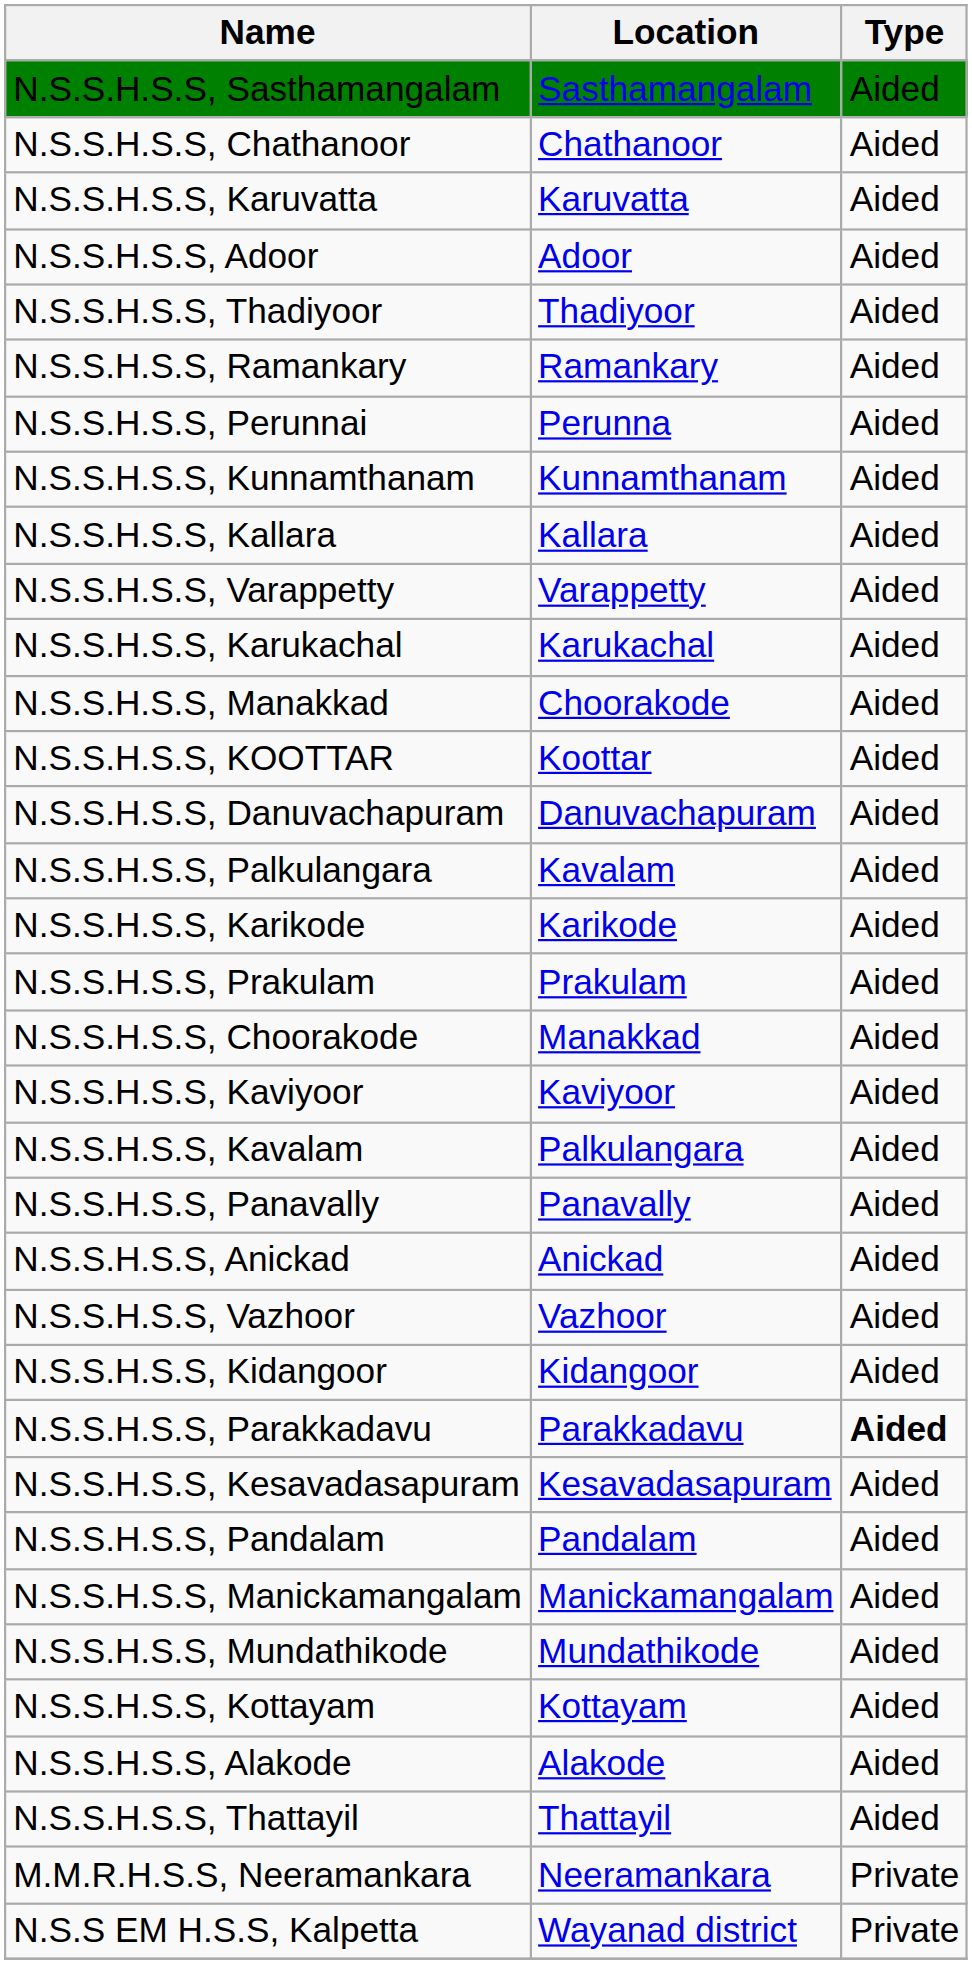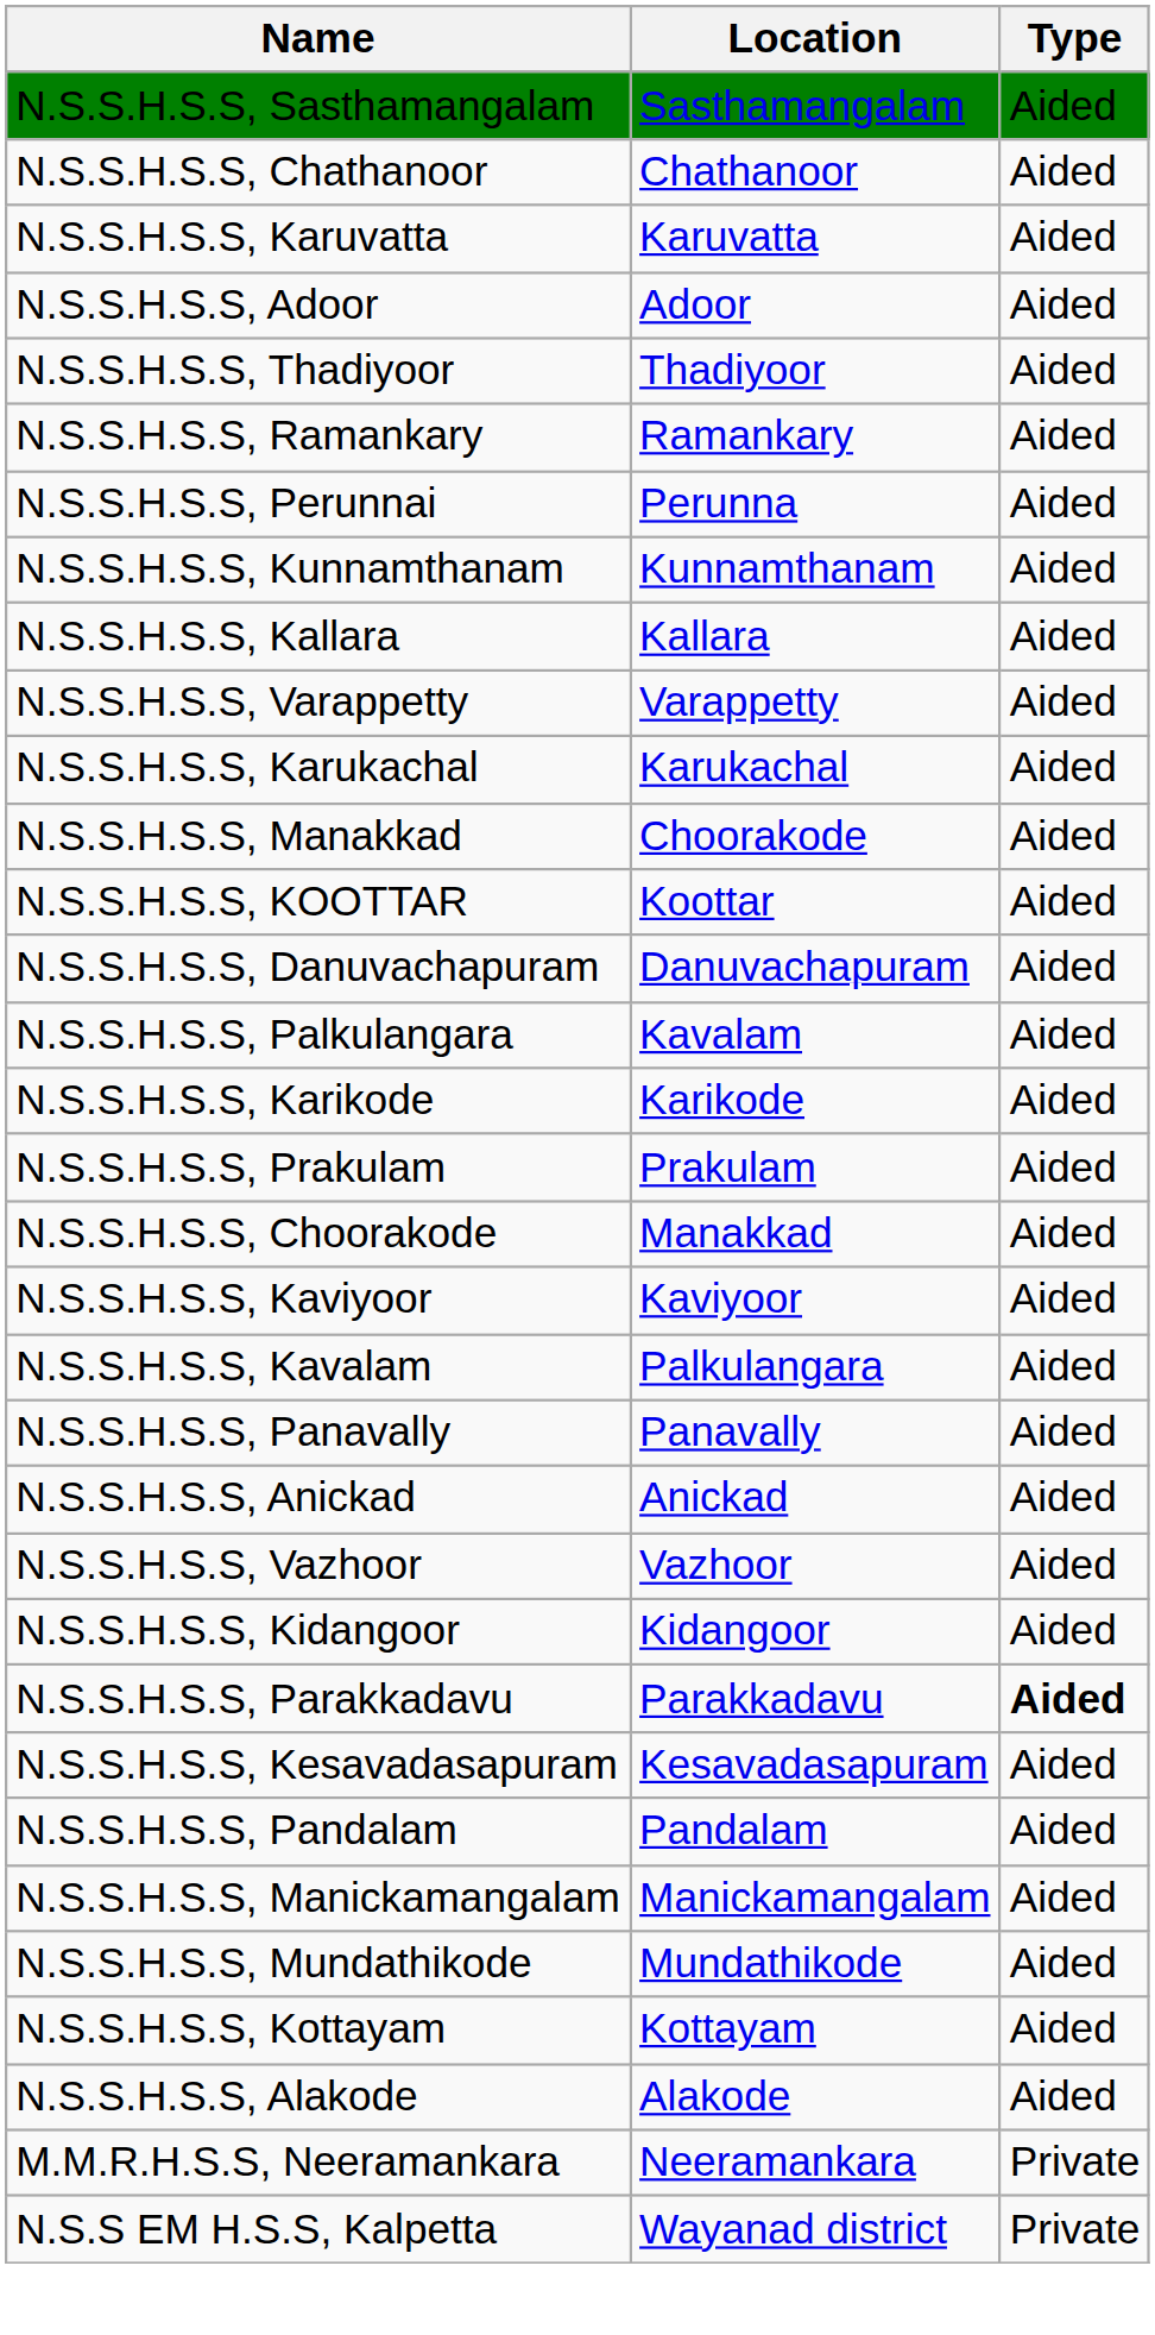 <table class="wikitable sortable">
 <tr>
 <th>Name</th>
 <th>Location</th>
 <th>Type</th>
 </tr>
 <tr style="background:green;"|>
 <td>N.S.S.H.S.S, Sasthamangalam</td>
 <td><a href='#'>Sasthamangalam</a></td>
 <td>Aided</td>
 </tr>
 <tr>
 <td>N.S.S.H.S.S, Chathanoor</td>
 <td><a href='#'>Chathanoor</a></td>
 <td>Aided</td>
 </tr>
 <tr>
 <td>N.S.S.H.S.S, Karuvatta</td>
 <td><a href='#'>Karuvatta</a></td>
 <td>Aided</td>
 </tr>
 <tr>
 <td>N.S.S.H.S.S, Adoor</td>
 <td><a href='#'>Adoor</a></td>
 <td>Aided</td>
 </tr>
 <tr>
 <td>N.S.S.H.S.S, Thadiyoor</td>
 <td><a href='#'>Thadiyoor</a></td>
 <td>Aided</td>
 </tr>
 <tr>
 <td>N.S.S.H.S.S, Ramankary</td>
 <td><a href='#'>Ramankary</a></td>
 <td>Aided</td>
 </tr>
 <tr>
 <td>N.S.S.H.S.S, Perunnai</td>
 <td><a href='#'>Perunna</a></td>
 <td>Aided</td>
 </tr>
 <tr>
 <td>N.S.S.H.S.S, Kunnamthanam</td>
 <td><a href='#'>Kunnamthanam</a></td>
 <td>Aided</td>
 </tr>
 <tr>
 <td>N.S.S.H.S.S, Kallara</td>
 <td><a href='#'>Kallara</a></td>
 <td>Aided</td>
 </tr>
 <tr>
 <td>N.S.S.H.S.S, Varappetty</td>
 <td><a href='#'>Varappetty</a></td>
 <td>Aided</td>
 </tr>
 <tr>
 <td>N.S.S.H.S.S, Karukachal</td>
 <td><a href='#'>Karukachal</a></td>
 <td>Aided</td>
 </tr>
 <tr>
 <td>N.S.S.H.S.S, Manakkad</td>
 <td><a href='#'>Choorakode</a></td>
 <td>Aided</td>
 </tr>
 <tr>
 <td>N.S.S.H.S.S, KOOTTAR</td>
 <td><a href='#'>Koottar</a></td>
 <td>Aided</td>
 </tr>
 <tr>
 <td>N.S.S.H.S.S, Danuvachapuram</td>
 <td><a href='#'>Danuvachapuram</a></td>
 <td>Aided</td>
 </tr>
 <tr>
 <td>N.S.S.H.S.S, Palkulangara</td>
 <td><a href='#'>Kavalam</a></td>
 <td>Aided</td>
 </tr>
 <tr>
 <td>N.S.S.H.S.S, Karikode</td>
 <td><a href='#'>Karikode</a></td>
 <td>Aided</td>
 </tr>
 <tr>
 <td>N.S.S.H.S.S, Prakulam</td>
 <td><a href='#'>Prakulam</a></td>
 <td>Aided</td>
 </tr>
 <tr>
 <td>N.S.S.H.S.S, Choorakode</td>
 <td><a href='#'>Manakkad</a></td>
 <td>Aided</td>
 </tr>
 <tr>
 <td>N.S.S.H.S.S, Kaviyoor</td>
 <td><a href='#'>Kaviyoor</a></td>
 <td>Aided</td>
 </tr>
 <tr>
 <td>N.S.S.H.S.S, Kavalam</td>
 <td><a href='#'>Palkulangara</a></td>
 <td>Aided</td>
 </tr>
 <tr>
 <td>N.S.S.H.S.S, Panavally</td>
 <td><a href='#'>Panavally</a></td>
 <td>Aided</td>
 </tr>
 <tr>
 <td>N.S.S.H.S.S, Anickad</td>
 <td><a href='#'>Anickad</a></td>
 <td>Aided</td>
 </tr>
 <tr>
 <td>N.S.S.H.S.S, Vazhoor</td>
 <td><a href='#'>Vazhoor</a></td>
 <td>Aided</td>
 </tr>
 <tr>
 <td>N.S.S.H.S.S, Kidangoor</td>
 <td><a href='#'>Kidangoor</a></td>
 <td>Aided</td>
 </tr>
 <tr>
 <td>N.S.S.H.S.S, Parakkadavu</td>
 <td><a href='#'>Parakkadavu</a></td>
 <td><strong>Aided</strong></td>
 </tr>
 <tr>
 <td>N.S.S.H.S.S, Kesavadasapuram</td>
 <td><a href='#'>Kesavadasapuram</a></td>
 <td>Aided</td>
 </tr>
 <tr>
 <td>N.S.S.H.S.S, Pandalam</td>
 <td><a href='#'>Pandalam</a></td>
 <td>Aided</td>
 </tr>
 <tr>
 <td>N.S.S.H.S.S, Manickamangalam</td>
 <td><a href='#'>Manickamangalam</a></td>
 <td>Aided</td>
 </tr>
 <tr>
 <td>N.S.S.H.S.S, Mundathikode</td>
 <td><a href='#'>Mundathikode</a></td>
 <td>Aided</td>
 </tr>
 <tr>
 <td>N.S.S.H.S.S, Kottayam</td>
 <td><a href='#'>Kottayam</a></td>
 <td>Aided</td>
 </tr>
 <tr>
 <td>N.S.S.H.S.S, Alakode</td>
 <td><a href='#'>Alakode</a></td>
 <td>Aided</td>
 </tr>
 <tr>
-<td>N.S.S.H.S.S, Thattayil</td>
-<td><a href='#'>Thattayil</a></td>
-<td>Aided</td>
-</tr>
-<tr>
 <td>M.M.R.H.S.S, Neeramankara</td>
 <td><a href='#'>Neeramankara</a></td>
 <td>Private</td>
 </tr>
 <tr>
 <td>N.S.S EM H.S.S, Kalpetta</td>
 <td><a href='#'>Wayanad district</a></td>
 <td>Private</td>
 </tr>
 <tr>
 </tr>
 </table>
